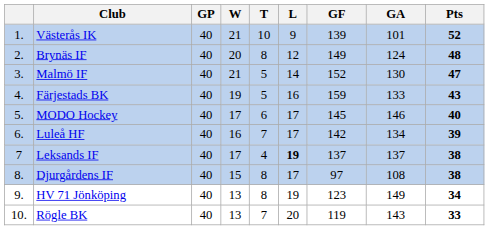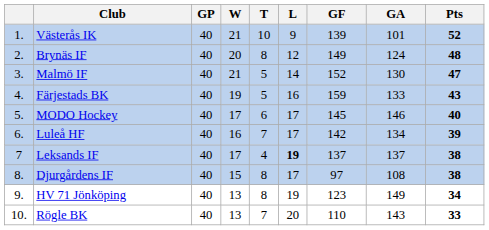 <table class="wikitable">
 <tr>
 <th width="30"></th>
 <th width="200">Club</th>
 <th width="30">GP</th>
 <th width="30">W</th>
 <th width="30">T</th>
 <th width="30">L</th>
 <th width="70">GF</th>
 <th width="70">GA</th>
 <th width="70">Pts</th>
 </tr>
 <tr bgcolor="#BCD2EE" align="center">
 <td>1.</td>
 <td align="left"><a href='#'>Västerås IK</a></td>
 <td>40</td>
 <td>21</td>
 <td>10</td>
 <td>9</td>
 <td>139</td>
 <td>101</td>
 <td><strong>52</strong></td>
 </tr>
 <tr bgcolor="#BCD2EE" align="center">
 <td>2.</td>
 <td align="left"><a href='#'>Brynäs IF</a></td>
 <td>40</td>
 <td>20</td>
 <td>8</td>
 <td>12</td>
 <td>149</td>
 <td>124</td>
 <td><strong>48</strong></td>
 </tr>
 <tr bgcolor="#BCD2EE" align="center">
 <td>3.</td>
 <td align="left"><a href='#'>Malmö IF</a></td>
 <td>40</td>
 <td>21</td>
 <td>5</td>
 <td>14</td>
 <td>152</td>
 <td>130</td>
 <td><strong>47</strong></td>
 </tr>
 <tr bgcolor="#BCD2EE" align="center">
 <td>4.</td>
 <td align="left"><a href='#'>Färjestads BK</a></td>
 <td>40</td>
 <td>19</td>
 <td>5</td>
 <td>16</td>
 <td>159</td>
 <td>133</td>
 <td><strong>43</strong></td>
 </tr>
 <tr bgcolor="#BCD2EE" align="center">
 <td>5.</td>
 <td align="left"><a href='#'>MODO Hockey</a></td>
 <td>40</td>
 <td>17</td>
 <td>6</td>
 <td>17</td>
 <td>145</td>
 <td>146</td>
 <td><strong>40</strong></td>
 </tr>
 <tr bgcolor="#BCD2EE" align="center">
 <td>6.</td>
 <td align="left"><a href='#'>Luleå HF</a></td>
 <td>40</td>
 <td>16</td>
 <td>7</td>
 <td>17</td>
 <td>142</td>
 <td>134</td>
 <td><strong>39</strong></td>
 </tr>
 <tr bgcolor="#BCD2EE" align="center">
 <td>7</td>
 <td align="left"><a href='#'>Leksands IF</a></td>
 <td>40</td>
 <td>17</td>
 <td>4</td>
 <td><strong>19</strong></td>
 <td>137</td>
 <td>137</td>
 <td><strong>38</strong></td>
 </tr>
 <tr bgcolor="#BCD2EE" align="center">
 <td>8.</td>
 <td align="left"><a href='#'>Djurgårdens IF</a></td>
 <td>40</td>
 <td>15</td>
 <td>8</td>
 <td>17</td>
 <td>97</td>
 <td>108</td>
 <td><strong>38</strong></td>
 </tr>
 <tr bgcolor="#FFFFFF" align="center">
 <td>9.</td>
 <td align="left"><a href='#'>HV 71 Jönköping</a></td>
 <td>40</td>
 <td>13</td>
 <td>8</td>
 <td>19</td>
 <td>123</td>
 <td>149</td>
 <td><strong>34</strong></td>
 </tr>
 <tr bgcolor="#FFFFFF" align="center">
 <td>10.</td>
 <td align="left"><a href='#'>Rögle BK</a></td>
 <td>40</td>
 <td>13</td>
 <td>7</td>
 <td>20</td>
-<td>119</td>
+<td>110</td>
 <td>143</td>
 <td><strong>33</strong></td>
 </tr>
 </table>
